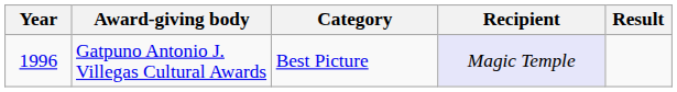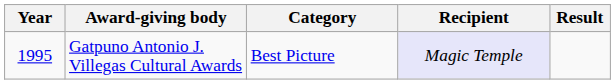 <table | width="90%" class="wikitable sortable">
 <tr>
 <th width="10%">Year</th>
 <th width="30%">Award-giving body</th>
 <th width="25%">Category</th>
 <th width="25%">Recipient</th>
 <th width="10%">Result</th>
 </tr>
 <tr>
-<td rowspan="1" align="center"><a href='#'>1996</a></td>
+<td rowspan="1" align="center"><a href='#'>1995</a></td>
 <td rowspan="1" align="left"><a href='#'>Gatpuno Antonio J. Villegas Cultural Awards</a></td>
 <td align="left"><a href='#'>Best Picture</a></td>
 <td align="center" style="background: lavender;"><em>Magic Temple</em></td>
 <td></td>
 </tr>
 </table>
